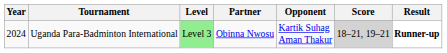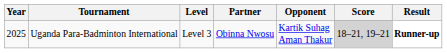 <table class="sortable wikitable" style="font-size: 90%;">
 <tr>
 <th>Year</th>
 <th>Tournament</th>
 <th>Level</th>
 <th>Partner</th>
 <th>Opponent</th>
 <th>Score</th>
 <th>Result</th>
 </tr>
 <tr>
-<td align="center">2024</td>
+<td align="center">2025</td>
 <td align="left">Uganda Para-Badminton International</td>
-<td align="left" style="background: lightgreen;">Level 3</td>
+<td align="left">Level 3</td>
 <td> <a href='#'>Obinna Nwosu</a></td>
 <td align="left"> <a href='#'>Kartik Suhag</a><br> <a href='#'>Aman Thakur</a></td>
 <td align="left" style="background: lightgrey;">18–21, 19–21</td>
 <td style="text-align:left; background:white"> <strong>Runner-up</strong></td>
 </tr>
 </table>
